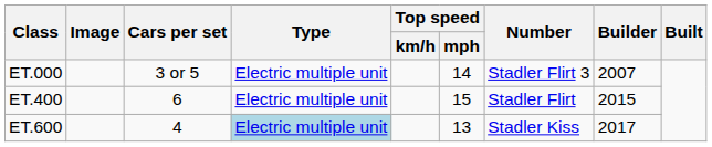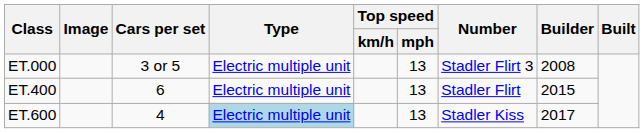 <table class="wikitable">
 <tr style="background:#f9f9f9;">
 <th rowspan="2">Class</th>
 <th rowspan="2">Image</th>
 <th rowspan="2">Cars per set</th>
 <th rowspan="2">Type</th>
 <th colspan="2">Top speed</th>
 <th rowspan="2">Number</th>
 <th rowspan="2">Builder</th>
 <th rowspan="2">Built</th>
 </tr>
 <tr style="background:#f9f9f9;">
 <th>km/h</th>
 <th>mph</th>
 </tr>
 <tr>
 <td>ET.000</td>
 <td></td>
 <td align=center>3 or 5</td>
 <td><a href='#'>Electric multiple unit</a></td>
 <td></td>
-<td align=center>14</td>
+<td align=center>13</td>
 <td><a href='#'>Stadler Flirt</a> 3</td>
-<td>2007</td>
+<td>2008</td>
 </tr>
 <tr>
 <td>ET.400</td>
 <td></td>
 <td align=center>6</td>
 <td><a href='#'>Electric multiple unit</a></td>
 <td></td>
-<td align=center>15</td>
+<td align=center>13</td>
 <td><a href='#'>Stadler Flirt</a></td>
 <td>2015</td>
 </tr>
 <tr>
 <td>ET.600</td>
 <td></td>
 <td align=center>4</td>
 <td style="background: lightblue;"><a href='#'>Electric multiple unit</a></td>
 <td></td>
 <td align=center>13</td>
 <td><a href='#'>Stadler Kiss</a></td>
 <td>2017</td>
 </tr>
 </table>
